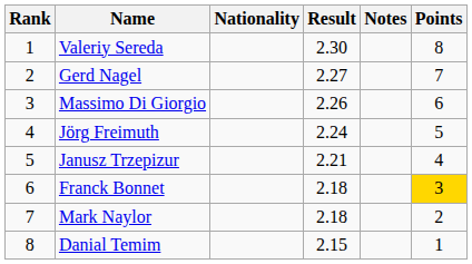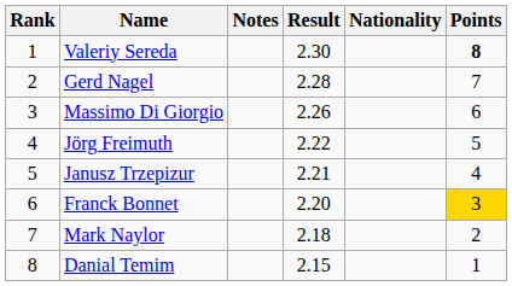 <table class="wikitable sortable" style="text-align:center">
 <tr>
 <th>Rank</th>
 <th>Name</th>
+<th>Notes</th>
+<th>Result</th>
 <th>Nationality</th>
-<th>Result</th>
-<th>Notes</th>
 <th>Points</th>
 </tr>
 <tr>
 <td>1</td>
 <td align=left><a href='#'>Valeriy Sereda</a></td>
+<td></td>
+<td>2.30</td>
 <td align=left></td>
-<td>2.30</td>
-<td></td>
-<td>8</td>
+<td><strong>8</strong></td>
 </tr>
 <tr>
 <td>2</td>
 <td align=left><a href='#'>Gerd Nagel</a></td>
+<td></td>
+<td>2.28</td>
 <td align=left></td>
-<td>2.27</td>
-<td></td>
 <td>7</td>
 </tr>
 <tr>
 <td>3</td>
 <td align=left><a href='#'>Massimo Di Giorgio</a></td>
+<td></td>
+<td>2.26</td>
 <td align=left></td>
-<td>2.26</td>
-<td></td>
 <td>6</td>
 </tr>
 <tr>
 <td>4</td>
 <td align=left><a href='#'>Jörg Freimuth</a></td>
+<td></td>
+<td>2.22</td>
 <td align=left></td>
-<td>2.24</td>
-<td></td>
 <td>5</td>
 </tr>
 <tr>
 <td>5</td>
 <td align=left><a href='#'>Janusz Trzepizur</a></td>
+<td></td>
+<td>2.21</td>
 <td align=left></td>
-<td>2.21</td>
-<td></td>
 <td>4</td>
 </tr>
 <tr>
 <td>6</td>
 <td align=left><a href='#'>Franck Bonnet</a></td>
+<td></td>
+<td>2.20</td>
 <td align=left></td>
-<td>2.18</td>
-<td></td>
 <td style="background: gold;">3</td>
 </tr>
 <tr>
 <td>7</td>
 <td align=left><a href='#'>Mark Naylor</a></td>
+<td></td>
+<td>2.18</td>
 <td align=left></td>
-<td>2.18</td>
-<td></td>
 <td>2</td>
 </tr>
 <tr>
 <td>8</td>
 <td align=left><a href='#'>Danial Temim</a></td>
+<td></td>
+<td>2.15</td>
 <td align=left></td>
-<td>2.15</td>
-<td></td>
 <td>1</td>
 </tr>
 </table>
